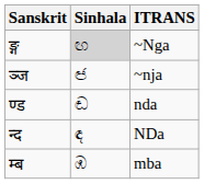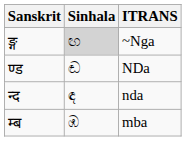 <table class="wikitable">
 <tr>
 <th>Sanskrit</th>
 <th>Sinhala</th>
 <th>ITRANS</th>
 </tr>
 <tr>
 <td>ङ्ग</td>
 <td style="background: lightgrey;">ඟ</td>
 <td>~Nga</td>
 </tr>
 <tr>
-<td>ञ्ज</td>
-<td>ඦ</td>
-<td>~nja</td>
-</tr>
-<tr>
 <td>ण्ड</td>
 <td>ඬ</td>
-<td>nda</td>
+<td>NDa</td>
 </tr>
 <tr>
 <td>न्द</td>
 <td>ඳ</td>
-<td>NDa</td>
+<td>nda</td>
 </tr>
 <tr>
 <td>म्ब</td>
 <td>ඹ</td>
 <td>mba</td>
 </tr>
 </table>
